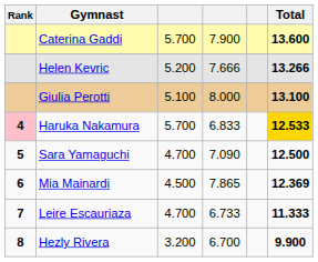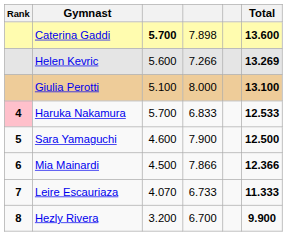 <table style="text-align:center;" class="wikitable sortable">
 <tr>
 <th scope="col" style="width:15px;"><small>Rank</small></th>
 <th scope="col" style="width:150px;">Gymnast</th>
 <th scope="col" style="width:50px;"><small></small></th>
 <th scope="col" style="width:50px;"><small></small></th>
 <th scope="col" style="width:20px;"><small></small></th>
 <th scope="col" style="width:50px;">Total</th>
 </tr>
 <tr style="background:#fffcaf;">
 <td scope="row" style="text-align:center"><strong></strong></td>
 <td style="height:30px; text-align:left;"> <a href='#'>Caterina Gaddi</a></td>
-<td>5.700</td>
-<td>7.900</td>
+<td><strong>5.700</strong></td>
+<td>7.898</td>
 <td></td>
 <td><strong>13.600</strong></td>
 </tr>
 <tr style="background:#e5e5e5;">
 <td scope="row" style="text-align:center"><strong></strong></td>
 <td style="height:30px; text-align:left;"> <a href='#'>Helen Kevric</a></td>
-<td>5.200</td>
-<td>7.666</td>
+<td>5.600</td>
+<td>7.266</td>
 <td></td>
-<td><strong>13.266</strong></td>
+<td><strong>13.269</strong></td>
 </tr>
 <tr style="background:#ec9;">
 <td scope="row" style="text-align:center"><strong></strong></td>
 <td style="height:30px; text-align:left;"> <a href='#'>Giulia Perotti</a></td>
 <td>5.100</td>
 <td>8.000</td>
 <td></td>
 <td><strong>13.100</strong></td>
 </tr>
 <tr>
 <td scope="row" style="background: pink; text-align:center"><strong>4</strong></td>
 <td style="height:30px; text-align:left;"> <a href='#'>Haruka Nakamura</a></td>
 <td>5.700</td>
 <td>6.833</td>
 <td></td>
-<td style="background: gold;"><strong>12.533</strong></td>
+<td><strong>12.533</strong></td>
 </tr>
 <tr>
 <td scope="row" style="text-align:center"><strong>5</strong></td>
 <td style="height:30px; text-align:left;"> <a href='#'>Sara Yamaguchi</a></td>
-<td>4.700</td>
-<td>7.090</td>
+<td>4.600</td>
+<td>7.900</td>
 <td></td>
 <td><strong>12.500</strong></td>
 </tr>
 <tr>
 <td scope="row" style="text-align:center"><strong>6</strong></td>
 <td style="height:30px; text-align:left;"> <a href='#'>Mia Mainardi</a></td>
 <td>4.500</td>
-<td>7.865</td>
+<td>7.866</td>
 <td></td>
-<td><strong>12.369</strong></td>
+<td><strong>12.366</strong></td>
 </tr>
 <tr>
 <td scope="row" style="text-align:center"><strong>7</strong></td>
 <td style="height:30px; text-align:left;"> <a href='#'>Leire Escauriaza</a></td>
-<td>4.700</td>
+<td>4.070</td>
 <td>6.733</td>
 <td></td>
 <td><strong>11.333</strong></td>
 </tr>
 <tr>
 <td scope="row" style="text-align:center"><strong>8</strong></td>
 <td style="height:30px; text-align:left;"> <a href='#'>Hezly Rivera</a></td>
 <td>3.200</td>
 <td>6.700</td>
 <td></td>
 <td><strong>9.900</strong></td>
 </tr>
 </table>
